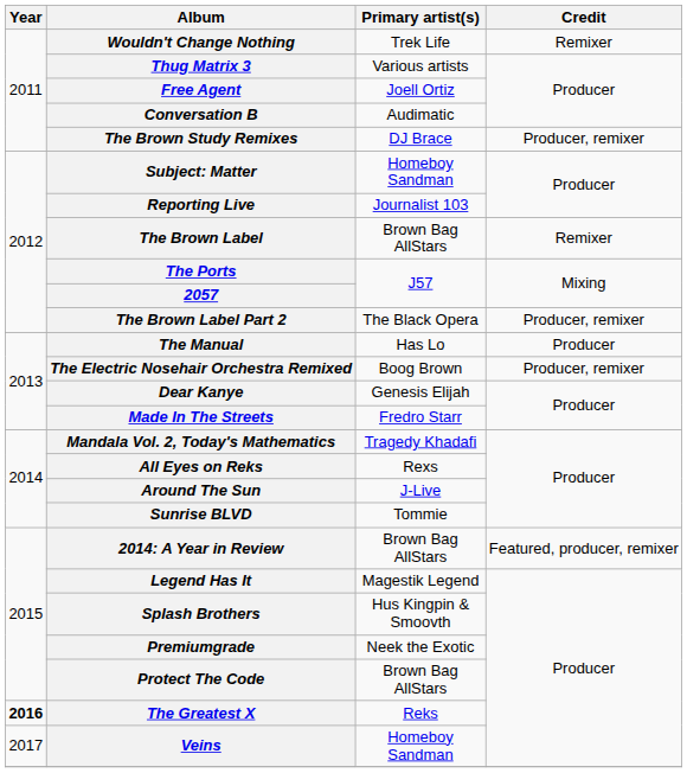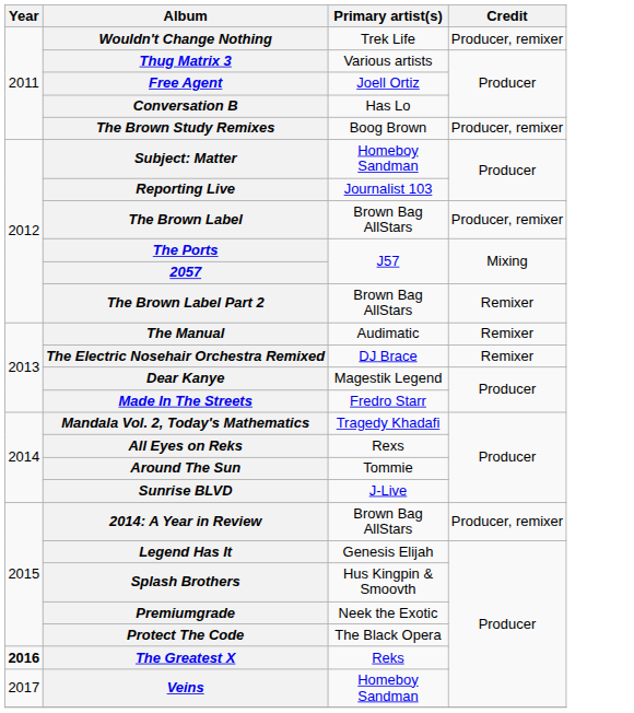 <table class="wikitable plainrowheaders" style="text-align:center;">
 <tr>
 <th scope="col" rowspan="1">Year</th>
 <th scope="col" rowspan="1">Album</th>
 <th scope="col" rowspan="1" style="width:8em;">Primary artist(s)</th>
 <th scope="col" rowspan="1">Credit</th>
 </tr>
 <tr>
 <td rowspan="5">2011</td>
 <th scope="row"><em>Wouldn't Change Nothing</em></th>
 <td>Trek Life</td>
-<td>Remixer</td>
+<td>Producer, remixer</td>
 </tr>
 <tr>
 <th scope="row"><em><a href='#'>Thug Matrix 3</a></em></th>
 <td>Various artists</td>
 <td rowspan="3">Producer</td>
 </tr>
 <tr>
 <th scope="row"><em><a href='#'>Free Agent</a></em></th>
 <td><a href='#'>Joell Ortiz</a></td>
 </tr>
 <tr>
 <th scope="row"><em>Conversation B</em></th>
-<td>Audimatic</td>
+<td>Has Lo</td>
 </tr>
 <tr>
 <th scope="row"><em>The Brown Study Remixes</em></th>
-<td><a href='#'>DJ Brace</a></td>
+<td>Boog Brown</td>
 <td>Producer, remixer</td>
 </tr>
 <tr>
 <td rowspan="6">2012</td>
 <th scope="row"><em>Subject: Matter</em></th>
 <td><a href='#'>Homeboy Sandman</a></td>
 <td rowspan="2">Producer</td>
 </tr>
 <tr>
 <th scope="row"><em>Reporting Live</em></th>
 <td><a href='#'>Journalist 103</a></td>
 </tr>
 <tr>
 <th scope="row"><em>The Brown Label</em></th>
 <td>Brown Bag AllStars</td>
-<td>Remixer</td>
+<td>Producer, remixer</td>
 </tr>
 <tr>
 <th scope="row"><em><a href='#'>The Ports</a></em></th>
 <td rowspan="2"><a href='#'>J57</a></td>
 <td rowspan="2">Mixing</td>
 </tr>
 <tr>
 <th scope="row"><em><a href='#'>2057</a></em></th>
 </tr>
 <tr>
 <th scope="row"><em>The Brown Label Part 2</em></th>
-<td>The Black Opera</td>
-<td>Producer, remixer</td>
+<td>Brown Bag AllStars</td>
+<td>Remixer</td>
 </tr>
 <tr>
 <td rowspan="4">2013</td>
 <th scope="row"><em>The Manual</em></th>
-<td>Has Lo</td>
-<td>Producer</td>
+<td>Audimatic</td>
+<td>Remixer</td>
 </tr>
 <tr>
 <th scope="row"><em>The Electric Nosehair Orchestra Remixed</em></th>
-<td>Boog Brown</td>
-<td>Producer, remixer</td>
+<td><a href='#'>DJ Brace</a></td>
+<td>Remixer</td>
 </tr>
 <tr>
 <th scope="row"><em>Dear Kanye</em></th>
-<td>Genesis Elijah</td>
+<td>Magestik Legend</td>
 <td rowspan="2">Producer</td>
 </tr>
 <tr>
 <th scope="row"><em><a href='#'>Made In The Streets</a></em></th>
 <td><a href='#'>Fredro Starr</a></td>
 </tr>
 <tr>
 <td rowspan="4">2014</td>
 <th scope="row"><em>Mandala Vol. 2, Today's Mathematics</em></th>
 <td><a href='#'>Tragedy Khadafi</a></td>
 <td rowspan="4">Producer</td>
 </tr>
 <tr>
 <th scope="row"><em>All Eyes on Reks</em></th>
 <td>Rexs</td>
 </tr>
 <tr>
 <th scope="row"><em>Around The Sun</em></th>
-<td><a href='#'>J-Live</a></td>
+<td>Tommie</td>
 </tr>
 <tr>
 <th scope="row"><em>Sunrise BLVD</em></th>
-<td>Tommie</td>
+<td><a href='#'>J-Live</a></td>
 </tr>
 <tr>
 <td rowspan="5">2015</td>
 <th scope="row"><em>2014: A Year in Review</em></th>
 <td>Brown Bag AllStars</td>
-<td>Featured, producer, remixer</td>
+<td>Producer, remixer</td>
 </tr>
 <tr>
 <th scope="row"><em>Legend Has It</em></th>
-<td>Magestik Legend</td>
+<td>Genesis Elijah</td>
 <td rowspan="6">Producer</td>
 </tr>
 <tr>
 <th scope="row"><em>Splash Brothers</em></th>
 <td>Hus Kingpin & Smoovth</td>
 </tr>
 <tr>
 <th scope="row"><em>Premiumgrade</em></th>
 <td>Neek the Exotic</td>
 </tr>
 <tr>
 <th scope="row"><em>Protect The Code</em></th>
-<td>Brown Bag AllStars</td>
+<td>The Black Opera</td>
 </tr>
 <tr>
 <td rowspan="1"><strong>2016</strong></td>
 <th scope="row"><em><a href='#'>The Greatest X</a></em></th>
 <td><a href='#'>Reks</a></td>
 </tr>
 <tr>
 <td rowspan="1">2017</td>
 <th scope="row"><em><a href='#'>Veins</a></em></th>
 <td><a href='#'>Homeboy Sandman</a></td>
 </tr>
 <tr>
 </tr>
 </table>
